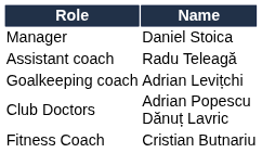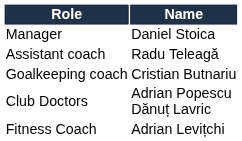 <table class="toccolours">
 <tr>
 <th style="background:#213148;color:#FFFFFF;border:1px solid #1a2948;">Role</th>
 <th style="background:#213148;color:#FFFFFF;border:1px solid #1a2948;">Name</th>
 </tr>
 <tr>
 <td>Manager</td>
 <td> Daniel Stoica</td>
 </tr>
 <tr>
 <td>Assistant coach</td>
 <td> Radu Teleagă</td>
 </tr>
 <tr>
 <td>Goalkeeping coach</td>
-<td> Adrian Levițchi</td>
+<td> Cristian Butnariu</td>
 </tr>
 <tr>
 <td>Club Doctors</td>
 <td> Adrian Popescu <br>  Dănuț Lavric</td>
 </tr>
 <tr>
 <td>Fitness Coach</td>
-<td> Cristian Butnariu</td>
+<td> Adrian Levițchi</td>
 </tr>
 <tr>
 </tr>
 </table>
